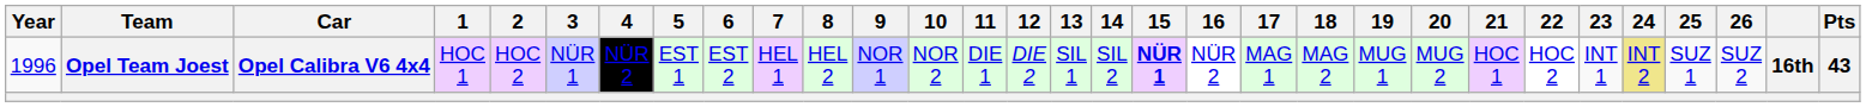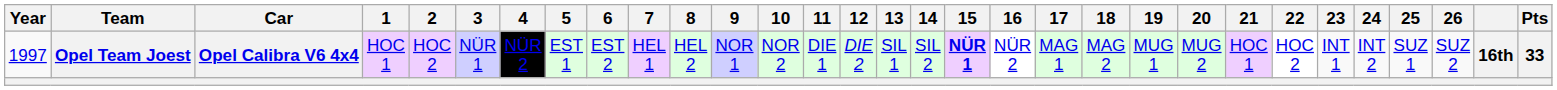 <table class="wikitable" style="text-align:center; font-size:85%;">
 <tr>
 <th>Year</th>
 <th>Team</th>
 <th>Car</th>
 <th>1</th>
 <th>2</th>
 <th>3</th>
 <th>4</th>
 <th>5</th>
 <th>6</th>
 <th>7</th>
 <th>8</th>
 <th>9</th>
 <th>10</th>
 <th>11</th>
 <th>12</th>
 <th>13</th>
 <th>14</th>
 <th>15</th>
 <th>16</th>
 <th>17</th>
 <th>18</th>
 <th>19</th>
 <th>20</th>
 <th>21</th>
 <th>22</th>
 <th>23</th>
 <th>24</th>
 <th>25</th>
 <th>26</th>
 <th></th>
 <th>Pts</th>
 </tr>
 <tr>
-<td><a href='#'>1996</a></td>
+<td><a href='#'>1997</a></td>
 <th nowrap><a href='#'>Opel Team Joest</a></th>
 <th nowrap><a href='#'>Opel Calibra V6 4x4</a></th>
 <td style="background:#EFCFFF;"><a href='#'>HOC<br>1</a><br></td>
 <td style="background:#EFCFFF;"><a href='#'>HOC<br>2</a><br></td>
 <td style="background:#CFCFFF;"><a href='#'>NÜR<br>1</a><br></td>
 <td style="background:#000000; color:#ffffff"><a href='#'><span>NÜR<br>2</span></a><br></td>
 <td style="background:#DFFFDF;"><a href='#'>EST<br>1</a><br></td>
 <td style="background:#DFFFDF;"><a href='#'>EST<br>2</a><br></td>
 <td style="background:#EFCFFF;"><a href='#'>HEL<br>1</a><br></td>
 <td style="background:#DFFFDF;"><a href='#'>HEL<br>2</a><br></td>
 <td style="background:#CFCFFF;"><a href='#'>NOR<br>1</a><br></td>
 <td style="background:#DFFFDF;"><a href='#'>NOR<br>2</a><br></td>
 <td style="background:#DFFFDF;"><a href='#'>DIE<br>1</a><br></td>
 <td style="background:#DFFFDF;"><em><a href='#'>DIE<br>2</a></em><br></td>
 <td style="background:#DFFFDF;"><a href='#'>SIL<br>1</a><br></td>
 <td style="background:#DFFFDF;"><a href='#'>SIL<br>2</a><br></td>
 <td style="background:#EFCFFF;"><strong><a href='#'>NÜR<br>1</a><br></strong></td>
 <td style="background:#FFFFFF;"><a href='#'>NÜR<br>2</a><br></td>
 <td style="background:#DFFFDF;"><a href='#'>MAG<br>1</a><br></td>
 <td style="background:#DFFFDF;"><a href='#'>MAG<br>2</a><br></td>
 <td style="background:#DFFFDF;"><a href='#'>MUG<br>1</a><br></td>
 <td style="background:#DFFFDF;"><a href='#'>MUG<br>2</a><br></td>
 <td style="background:#EFCFFF;"><a href='#'>HOC<br>1</a><br></td>
 <td style="background:#FFFFFF;"><a href='#'>HOC<br>2</a><br></td>
 <td><a href='#'>INT<br>1</a></td>
-<td style="background: khaki;"><a href='#'>INT<br>2</a></td>
+<td><a href='#'>INT<br>2</a></td>
 <td><a href='#'>SUZ<br>1</a></td>
 <td><a href='#'>SUZ<br>2</a></td>
 <th>16th</th>
-<th>43</th>
+<th>33</th>
 </tr>
 <tr>
 <th colspan="31"></th>
 </tr>
 </table>
